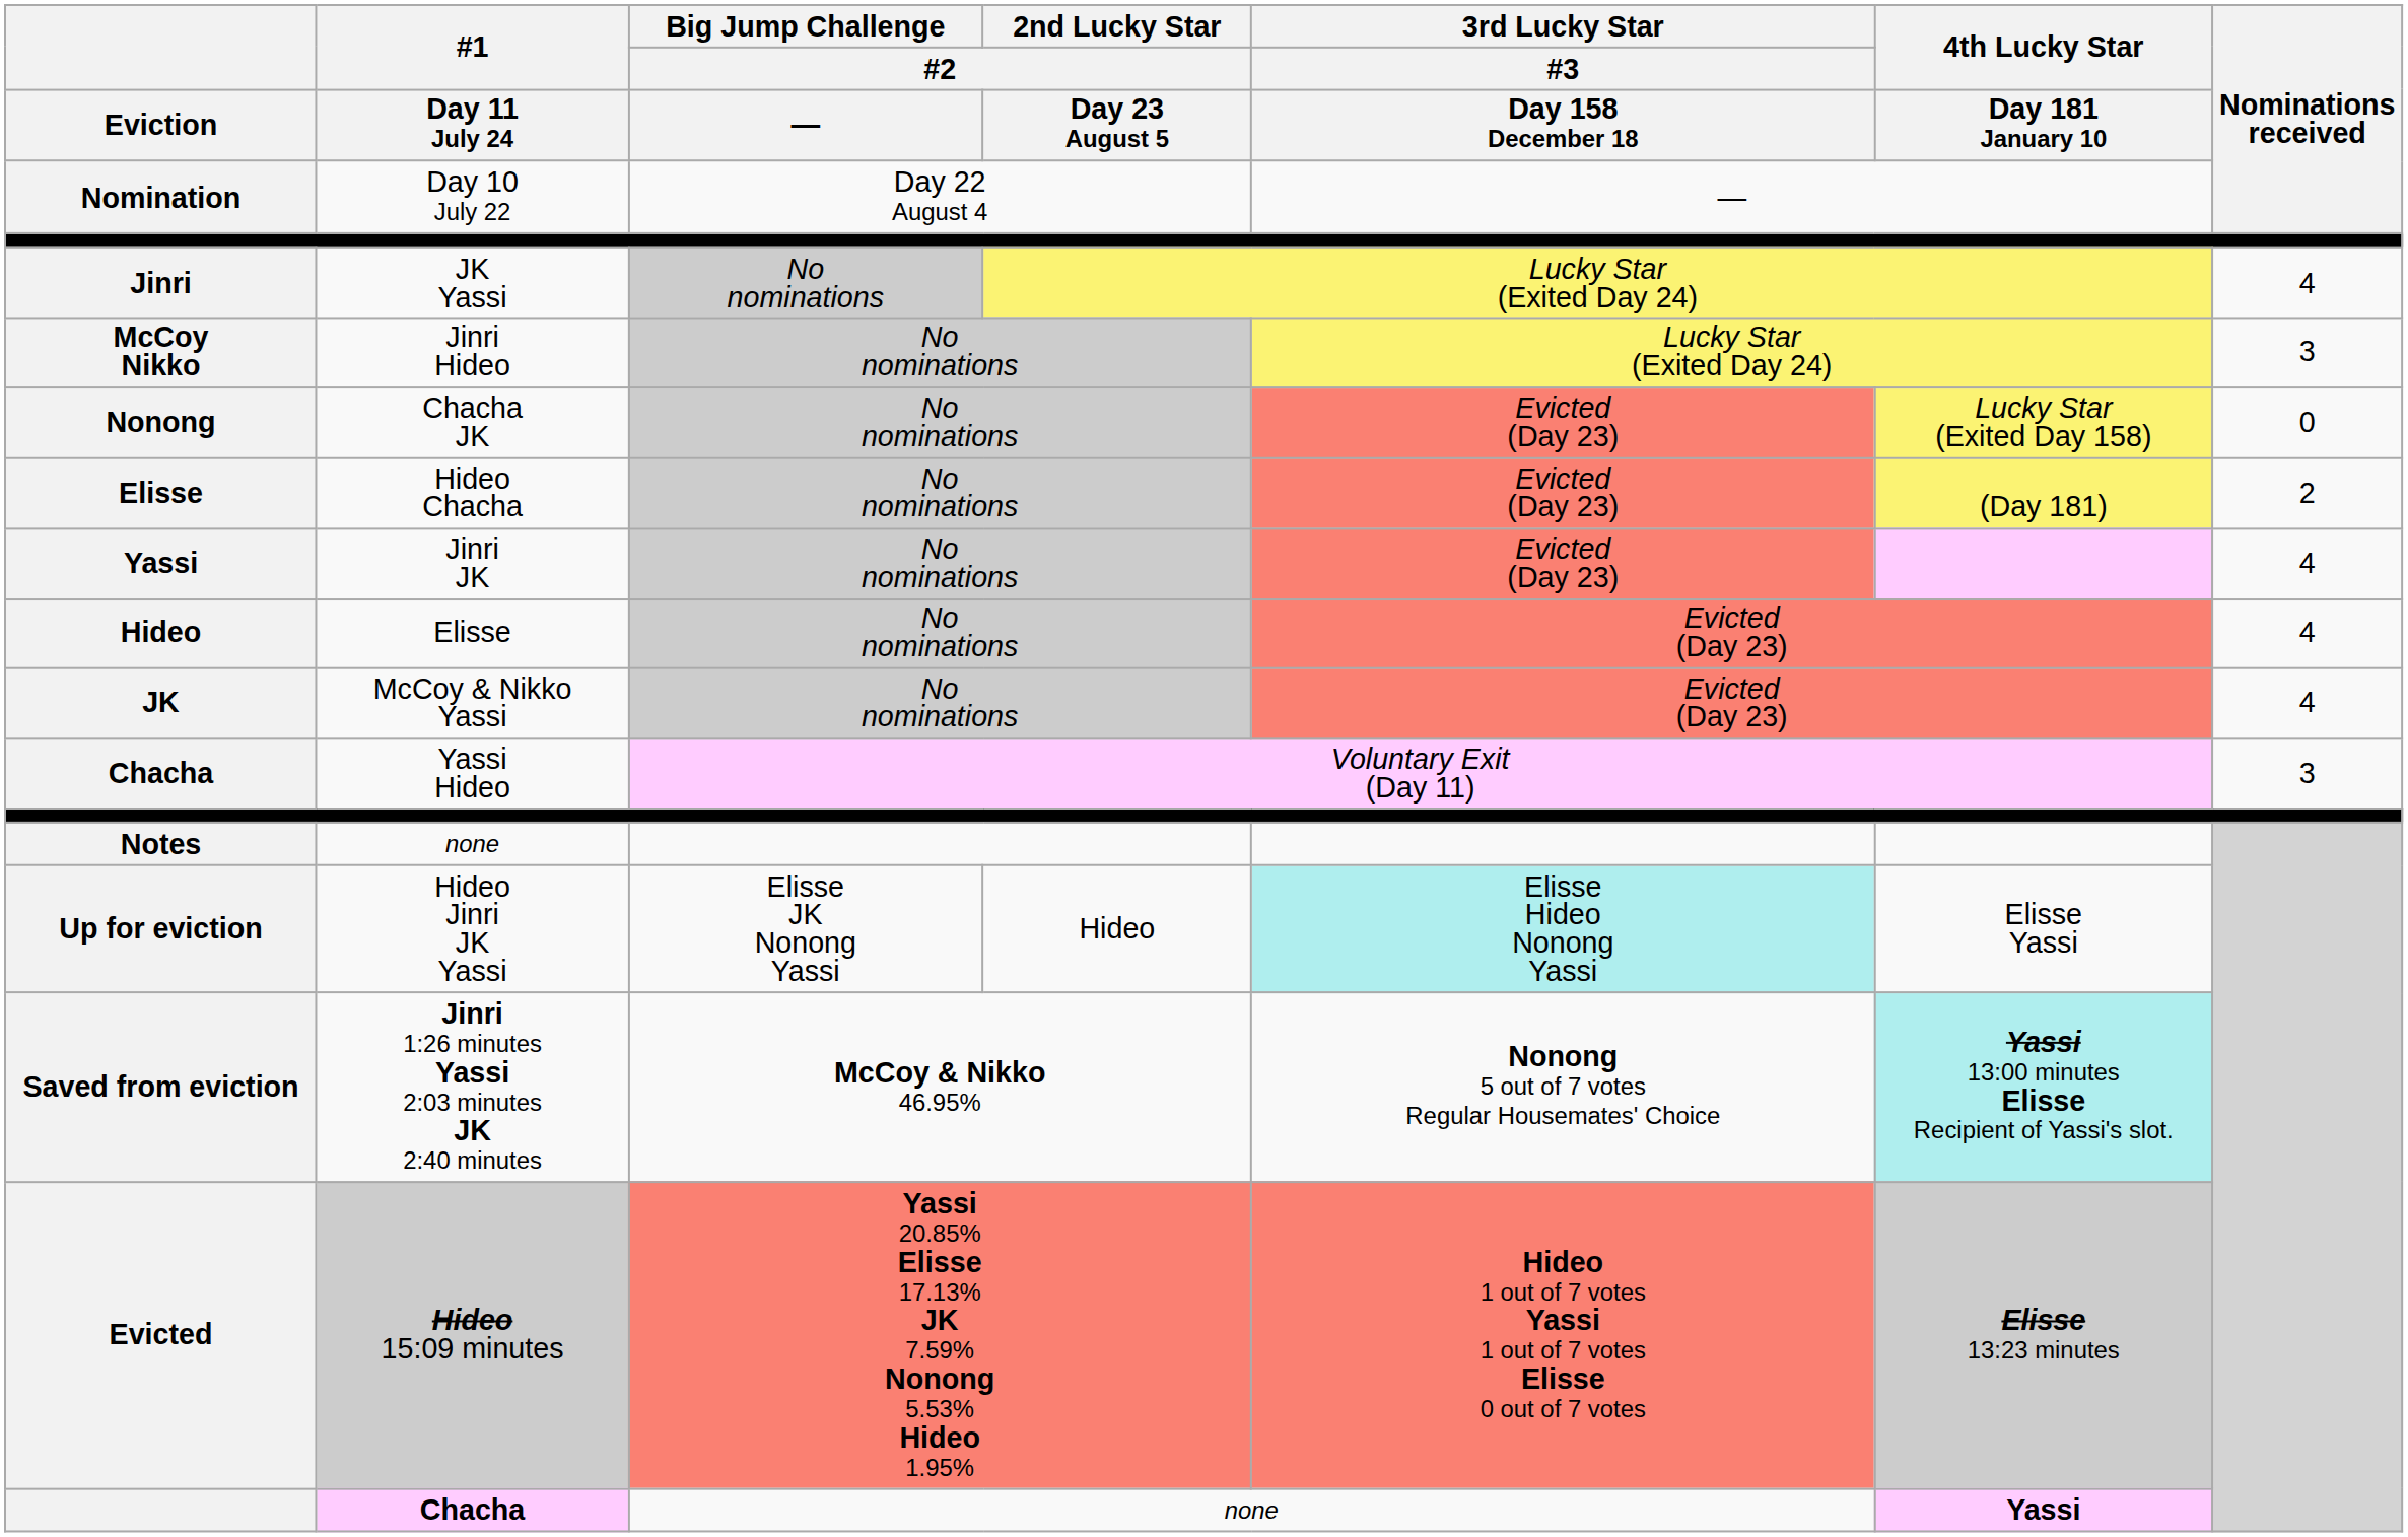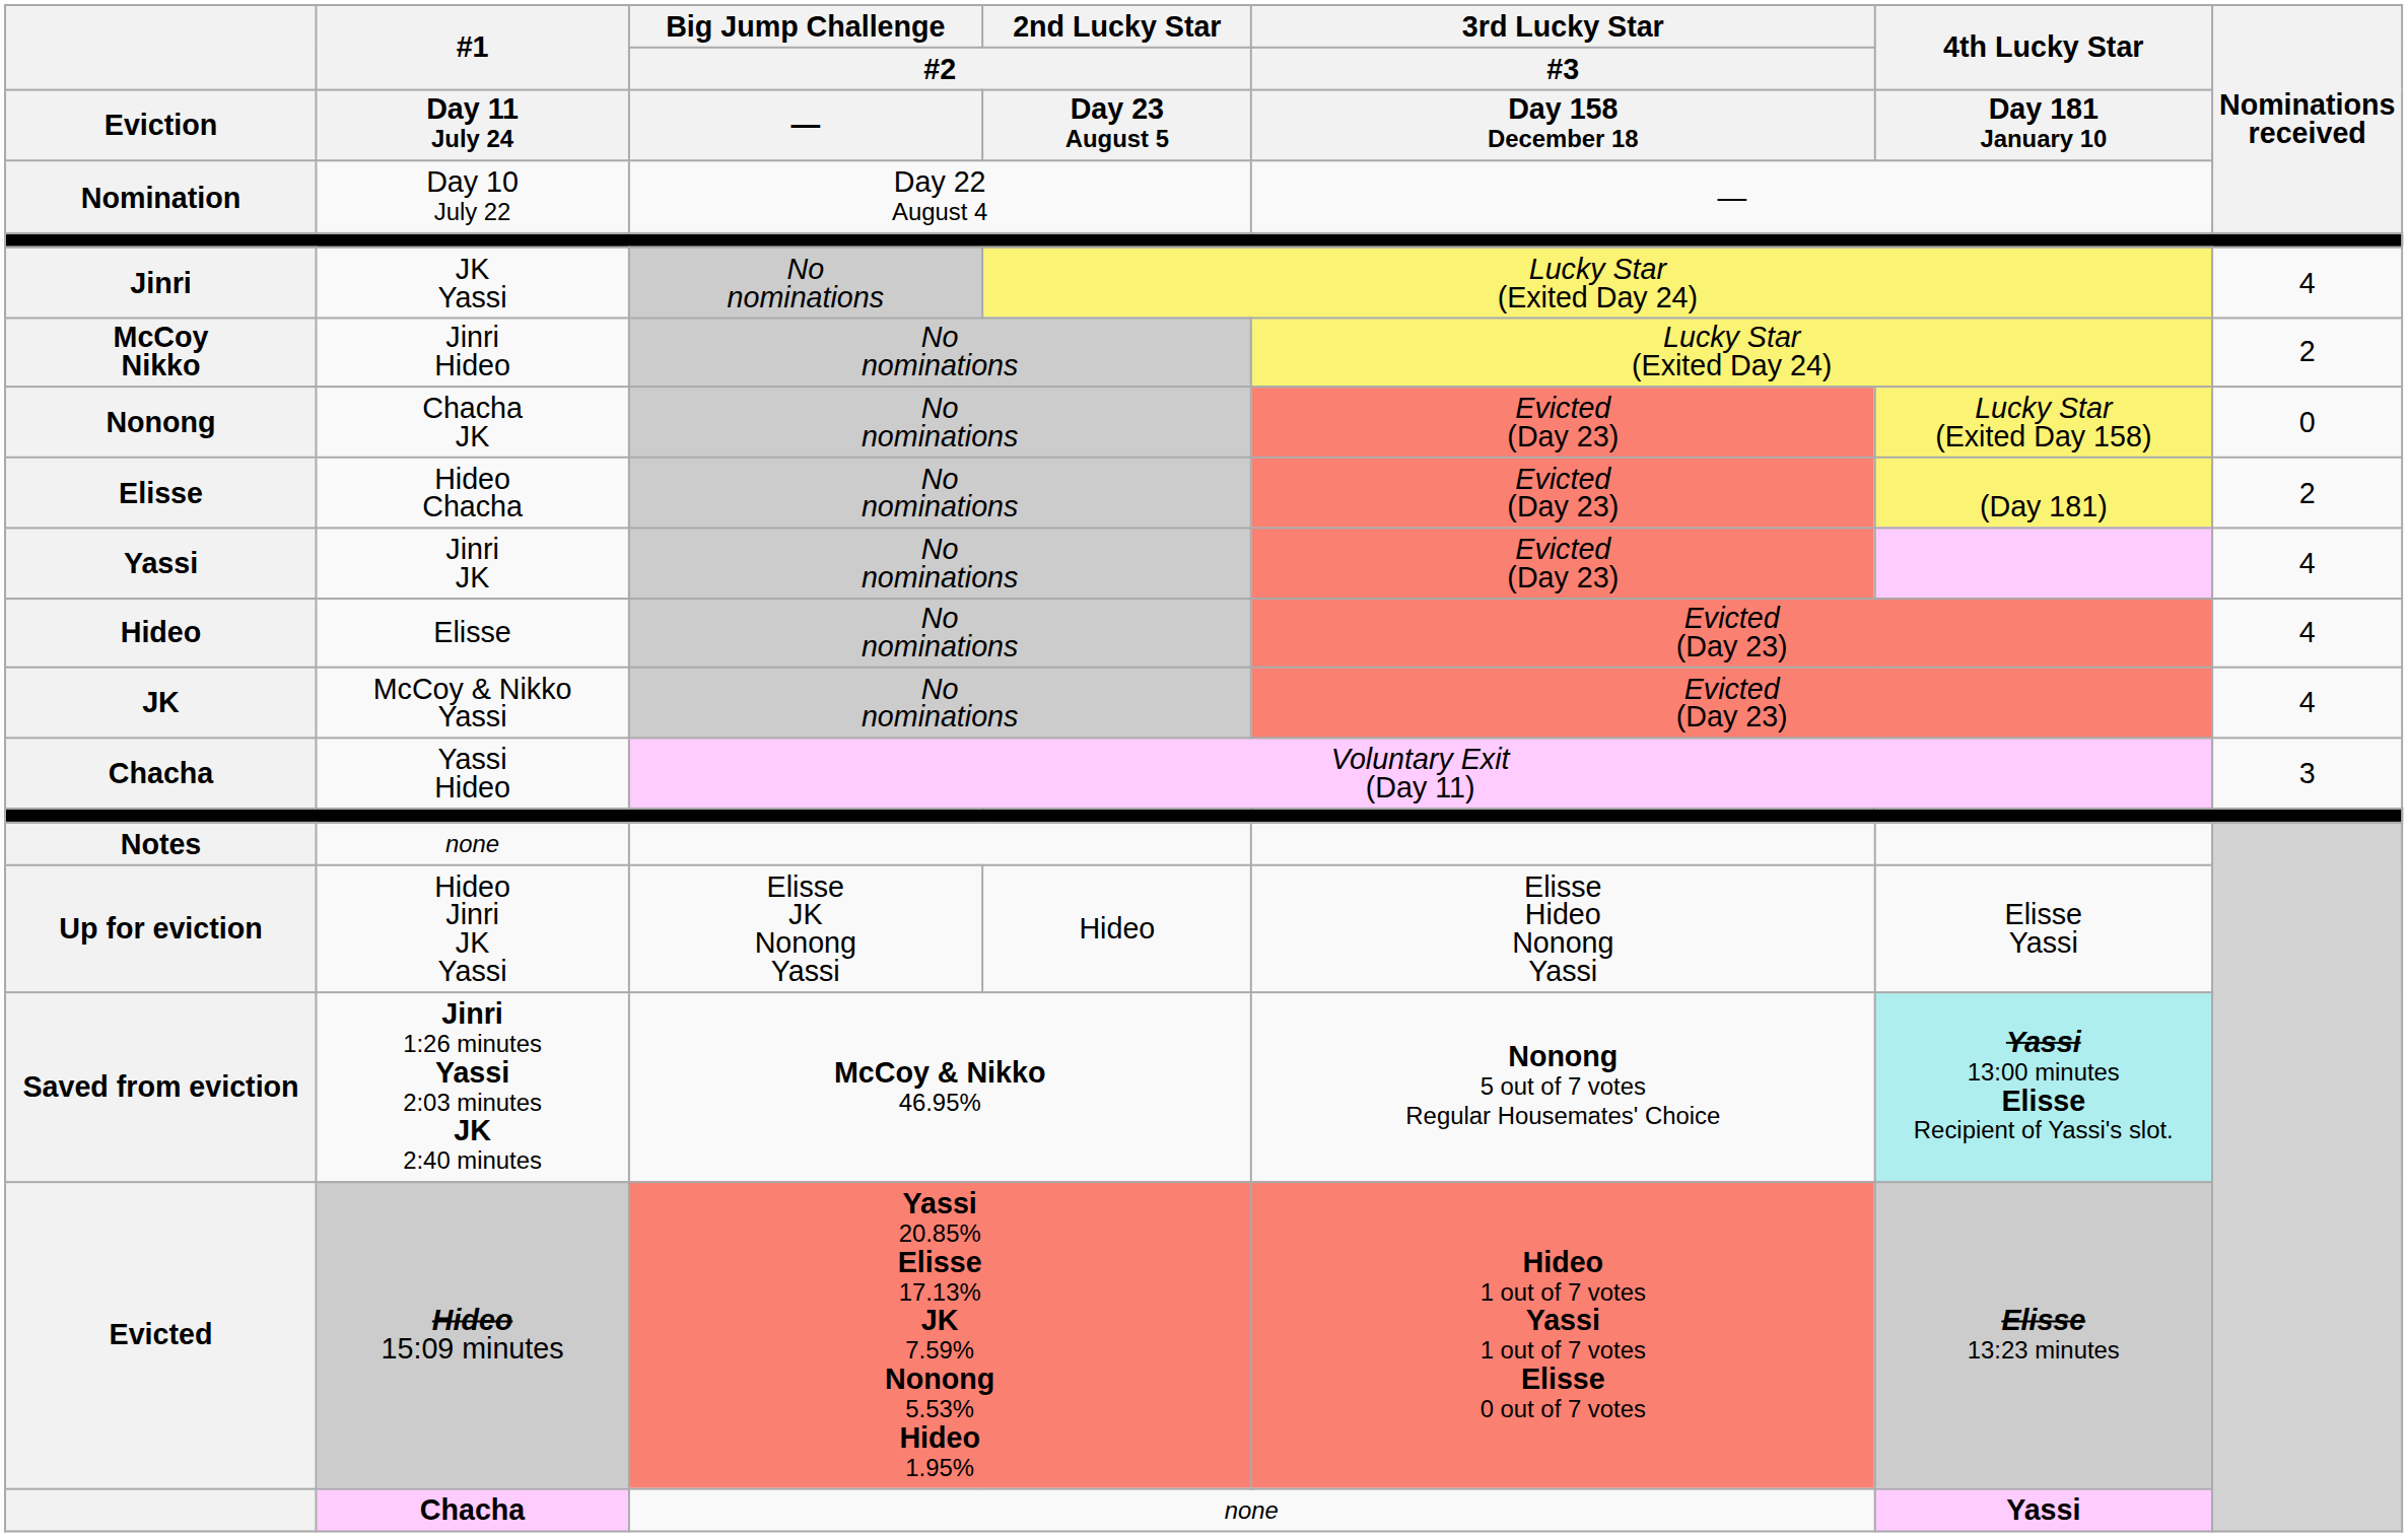 <table class="wikitable" style="text-align:center; font-size:90%; line-height:14px; width:75%">
 <tr>
 <th rowspan="2" width="13%"></th>
 <th rowspan="2" width="13%">#1</th>
 <th>Big Jump Challenge</th>
 <th>2nd Lucky Star</th>
 <th>3rd Lucky Star</th>
 <th rowspan="2">4th Lucky Star</th>
 <th rowspan="4" width="4%">Nominations<br>received</th>
 </tr>
 <tr>
 <th colspan="2" width="26%">#2</th>
 <th width="26%">#3</th>
 </tr>
 <tr>
 <th>Eviction<br></th>
 <th>Day 11<br><small>July 24</small></th>
 <th>—</th>
 <th>Day 23<br><small>August 5</small></th>
 <th>Day 158<br><small>December 18</small></th>
 <th>Day 181<br><small>January 10</small></th>
 </tr>
 <tr>
 <th>Nomination<br></th>
 <td>Day 10<br><small>July 22</small></td>
 <td colspan="2">Day 22<br><small>August 4</small></td>
 <td colspan="2">—</td>
 </tr>
 <tr>
 <th colspan="8" style="background:#000000;"></th>
 </tr>
 <tr>
 <th>Jinri</th>
 <td>JK<br>Yassi</td>
 <td style="background:#CCC;"><em>No<br> nominations</em></td>
 <td colspan="3" style="background:#FBF373; "><em>Lucky Star</em><br>(Exited Day 24)</td>
 <td>4</td>
 </tr>
 <tr>
 <th>McCoy<br>Nikko</th>
 <td>Jinri<br>Hideo</td>
 <td colspan="2" style="background:#CCC;"><em>No<br> nominations</em></td>
 <td colspan="2" style="background:#FBF373; "><em>Lucky Star</em><br>(Exited Day 24)</td>
-<td>3</td>
+<td>2</td>
 </tr>
 <tr>
 <th>Nonong</th>
 <td>Chacha<br>JK</td>
 <td colspan="2" style="background:#CCC;"><em>No<br> nominations</em></td>
 <td style="background:#FA8072"><em>Evicted</em><br>(Day 23)</td>
 <td style="background:#FBF373; "><em>Lucky Star</em><br>(Exited Day 158)</td>
 <td>0</td>
 </tr>
 <tr>
 <th>Elisse</th>
 <td>Hideo<br>Chacha</td>
 <td colspan="2" style="background:#CCC;"><em>No<br> nominations</em></td>
 <td style="background:#FA8072"><em>Evicted</em><br>(Day 23)</td>
 <td style="background:#FBF373; "><br>(Day 181)</td>
 <td>2</td>
 </tr>
 <tr>
 <th>Yassi</th>
 <td>Jinri<br>JK</td>
 <td colspan="2" style="background:#CCC;"><em>No<br> nominations</em></td>
 <td style="background:#FA8072"><em>Evicted</em><br>(Day 23)</td>
 <td style="background:#FFCCFF"></td>
 <td>4</td>
 </tr>
 <tr>
 <th>Hideo</th>
 <td>Elisse<br></td>
 <td colspan="2" style="background:#CCC;"><em>No<br> nominations</em></td>
 <td colspan="2" style="background:#FA8072"><em>Evicted</em><br>(Day 23)</td>
 <td>4</td>
 </tr>
 <tr>
 <th>JK</th>
 <td>McCoy & Nikko<br>Yassi</td>
 <td colspan="2" style="background:#CCC;"><em>No<br> nominations</em></td>
 <td colspan="2" style="background:#FA8072"><em>Evicted</em><br>(Day 23)</td>
 <td>4</td>
 </tr>
 <tr>
 <th>Chacha</th>
 <td>Yassi<br>Hideo</td>
 <td colspan="4" style="background:#FFCCFF;"><em>Voluntary Exit</em><br>(Day 11)</td>
 <td>3</td>
 </tr>
 <tr>
 <th colspan="8" style="background:#000000;"></th>
 </tr>
 <tr>
 <th>Notes</th>
 <td><small><em>none</em></small></td>
 <td colspan="2"></td>
 <td></td>
 <td></td>
 <td rowspan="6" style="background:lightgrey;"></td>
 </tr>
 <tr>
 <th>Up for eviction</th>
 <td>Hideo<br>Jinri<br>JK<br>Yassi</td>
 <td>Elisse<br>JK<br>Nonong<br>Yassi</td>
 <td>Hideo<br></td>
-<td style="background: paleturquoise;">Elisse<br>Hideo<br>Nonong<br>Yassi</td>
+<td>Elisse<br>Hideo<br>Nonong<br>Yassi</td>
 <td>Elisse<br>Yassi</td>
 </tr>
 <tr>
 <th>Saved from eviction</th>
 <td><strong>Jinri</strong><br><small>1:26 minutes</small><br><strong>Yassi</strong><br><small>2:03 minutes</small><br><strong>JK</strong><br><small>2:40 minutes</small></td>
 <td colspan="2"><strong>McCoy & Nikko</strong><br><small>46.95%</small></td>
 <td><strong>Nonong</strong><br><small>5 out of 7 votes</small><br><small>Regular Housemates' Choice</small></td>
 <td style="background: paleturquoise;"><strong><em><s>Yassi</s></em></strong><br><small>13:00 minutes</small><br><strong>Elisse</strong><br><small>Recipient of Yassi's slot.</small></td>
 </tr>
 <tr>
 <th>Evicted</th>
 <td style="background:#CCC;"><strong><em><s>Hideo</s></em></strong><br>15:09 minutes</td>
 <td colspan="2" style="background:#FA8072"><strong>Yassi</strong><br><small>20.85%</small><br><strong>Elisse</strong><br><small>17.13%</small><br><strong>JK</strong><br><small>7.59%</small><br><strong>Nonong</strong><br><small>5.53%</small><br><strong>Hideo</strong><br><small>1.95%</small></td>
 <td style="background:#FA8072"><strong>Hideo</strong><br><small>1 out of 7 votes</small><br><strong>Yassi</strong><br><small>1 out of 7 votes</small><br><strong>Elisse</strong><br><small>0 out of 7 votes</small></td>
 <td style="background:#CCC"><strong><em><s>Elisse</s></em></strong><br><small>13:23 minutes</small></td>
 </tr>
 <tr>
 <th></th>
 <td style="background:#FFCCFF"><strong>Chacha</strong></td>
 <td colspan="3"><small><em>none</em></small></td>
 <td style="background:#FFCCFF"><strong>Yassi</strong></td>
 </tr>
 </table>
